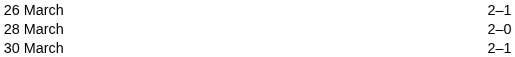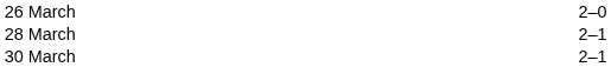 <table cellspacing=1 width=70%>
 <tr>
 <th width=25%></th>
 <th width=30%></th>
 <th width=15%></th>
 <th width=30%></th>
 </tr>
 <tr>
 <td>26 March</td>
 <td align=right></td>
-<td align=center>2–1</td>
+<td align=center>2–0</td>
 <td></td>
 </tr>
 <tr>
 <td>28 March</td>
 <td align=right></td>
-<td align=center>2–0</td>
+<td align=center>2–1</td>
 <td></td>
 </tr>
 <tr>
 <td>30 March</td>
 <td align=right></td>
 <td align=center>2–1</td>
 <td></td>
 </tr>
 </table>
